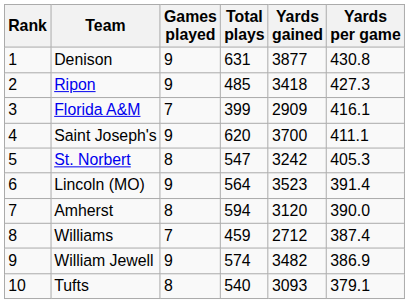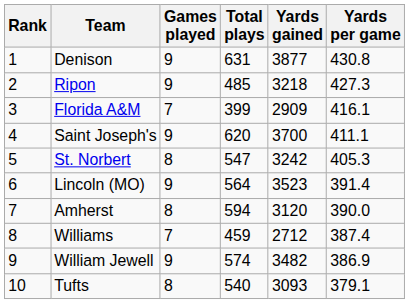 <table class="wikitable sortable">
 <tr>
 <th>Rank</th>
 <th>Team</th>
 <th>Games<br>played</th>
 <th>Total<br>plays</th>
 <th>Yards<br>gained</th>
 <th>Yards<br>per game</th>
 </tr>
 <tr>
 <td>1</td>
 <td>Denison</td>
 <td>9</td>
 <td>631</td>
 <td>3877</td>
 <td>430.8</td>
 </tr>
 <tr>
 <td>2</td>
 <td><a href='#'>Ripon</a></td>
 <td>9</td>
 <td>485</td>
-<td>3418</td>
+<td>3218</td>
 <td>427.3</td>
 </tr>
 <tr>
 <td>3</td>
 <td><a href='#'>Florida A&M</a></td>
 <td>7</td>
 <td>399</td>
 <td>2909</td>
 <td>416.1</td>
 </tr>
 <tr>
 <td>4</td>
 <td>Saint Joseph's</td>
 <td>9</td>
 <td>620</td>
 <td>3700</td>
 <td>411.1</td>
 </tr>
 <tr>
 <td>5</td>
 <td><a href='#'>St. Norbert</a></td>
 <td>8</td>
 <td>547</td>
 <td>3242</td>
 <td>405.3</td>
 </tr>
 <tr>
 <td>6</td>
 <td>Lincoln (MO)</td>
 <td>9</td>
 <td>564</td>
 <td>3523</td>
 <td>391.4</td>
 </tr>
 <tr>
 <td>7</td>
 <td>Amherst</td>
 <td>8</td>
 <td>594</td>
 <td>3120</td>
 <td>390.0</td>
 </tr>
 <tr>
 <td>8</td>
 <td>Williams</td>
 <td>7</td>
 <td>459</td>
 <td>2712</td>
 <td>387.4</td>
 </tr>
 <tr>
 <td>9</td>
 <td>William Jewell</td>
 <td>9</td>
 <td>574</td>
 <td>3482</td>
 <td>386.9</td>
 </tr>
 <tr>
 <td>10</td>
 <td>Tufts</td>
 <td>8</td>
 <td>540</td>
 <td>3093</td>
 <td>379.1</td>
 </tr>
 </table>
